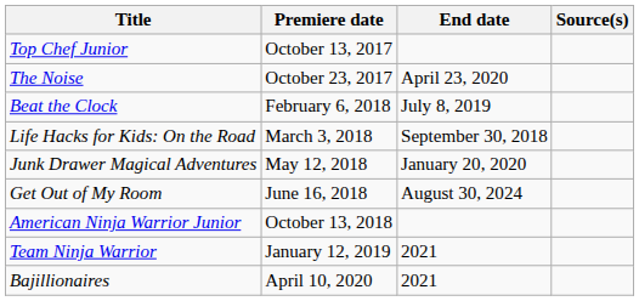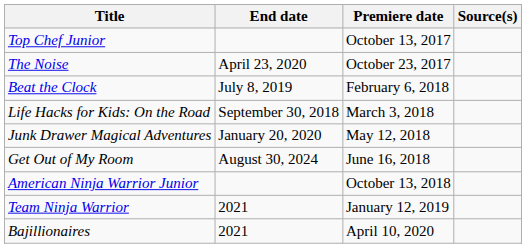 <table class="wikitable sortable">
 <tr>
 <th>Title</th>
+<th>End date</th>
 <th>Premiere date</th>
-<th>End date</th>
 <th>Source(s)</th>
 </tr>
 <tr>
 <td><em><a href='#'>Top Chef Junior</a></em></td>
+<td></td>
 <td>October 13, 2017</td>
-<td></td>
 <td></td>
 </tr>
 <tr>
 <td><em><a href='#'>The Noise</a></em></td>
+<td>April 23, 2020</td>
 <td>October 23, 2017</td>
-<td>April 23, 2020</td>
 <td></td>
 </tr>
 <tr>
 <td><em><a href='#'>Beat the Clock</a></em></td>
+<td>July 8, 2019</td>
 <td>February 6, 2018</td>
-<td>July 8, 2019</td>
 <td></td>
 </tr>
 <tr>
 <td><em>Life Hacks for Kids: On the Road</em></td>
+<td>September 30, 2018</td>
 <td>March 3, 2018</td>
-<td>September 30, 2018</td>
 <td></td>
 </tr>
 <tr>
 <td><em>Junk Drawer Magical Adventures</em></td>
+<td>January 20, 2020</td>
 <td>May 12, 2018</td>
-<td>January 20, 2020</td>
 <td></td>
 </tr>
 <tr>
 <td><em>Get Out of My Room</em></td>
+<td>August 30, 2024</td>
 <td>June 16, 2018</td>
-<td>August 30, 2024</td>
 <td></td>
 </tr>
 <tr>
 <td><em><a href='#'>American Ninja Warrior Junior</a></em></td>
+<td></td>
 <td>October 13, 2018</td>
-<td></td>
 <td></td>
 </tr>
 <tr>
 <td><em><a href='#'>Team Ninja Warrior</a></em></td>
+<td>2021</td>
 <td>January 12, 2019</td>
-<td>2021</td>
 <td></td>
 </tr>
 <tr>
 <td><em>Bajillionaires</em></td>
+<td>2021</td>
 <td>April 10, 2020</td>
-<td>2021</td>
 <td></td>
 </tr>
 </table>
